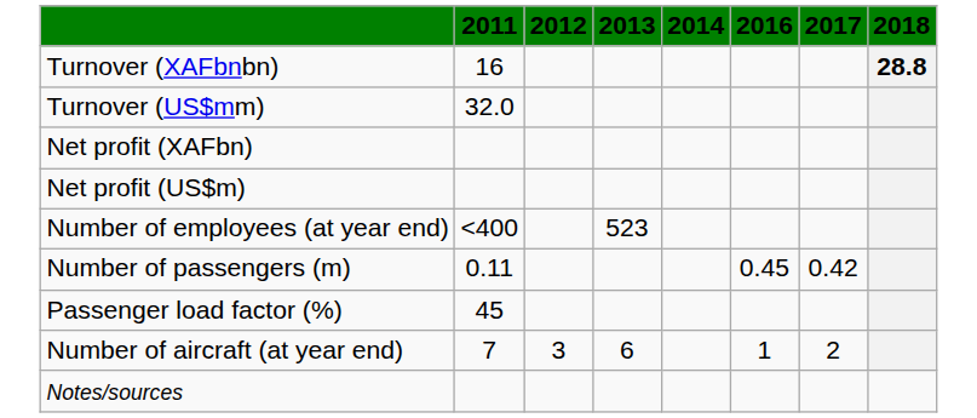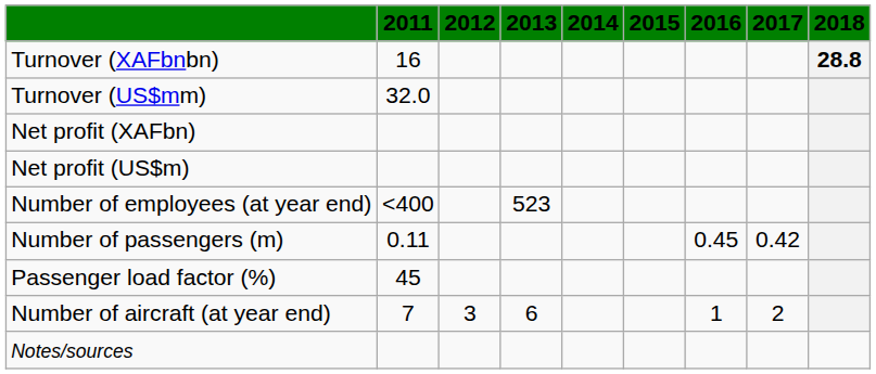 <table class="wikitable" style="margin: 1em auto;">
 <tr style="text-align:center;">
 <th style="background: green;"></th>
 <th style="background: green;"><span>2011</span></th>
 <th style="background: green;"><span>2012</span></th>
 <th style="background: green;"><span>2013</span></th>
 <th style="background: green;"><span>2014</span></th>
+<th style="background: green;"><span>2015</span></th>
 <th style="background: green;"><span>2016</span></th>
 <th style="background: green;"><span>2017</span></th>
 <th style="background: green;"><span>2018</span></th>
 </tr>
 <tr>
 <td>Turnover (<a href='#'>XAFbn</a>bn)</td>
 <td align=center>16</td>
+<td align=center></td>
 <td align=center></td>
 <td align=center></td>
 <td align=center></td>
 <td align=center></td>
 <td align=center></td>
 <th align=center>28.8</th>
 </tr>
 <tr>
 <td>Turnover (<a href='#'>US$m</a>m)</td>
 <td align=center>32.0</td>
 <td align=center></td>
 <td align=center></td>
 <td align=center></td>
 <td align=center></td>
 <td align=center></td>
+<td align=center></td>
 <th align=center></th>
 </tr>
 <tr>
 <td>Net profit (XAFbn)</td>
+<td align=center></td>
 <td align=center></td>
 <td align=center></td>
 <td align=center></td>
 <td align=center></td>
 <td align=center></td>
 <td align=center></td>
 <th align=center></th>
 </tr>
 <tr>
 <td>Net profit (US$m)</td>
 <td align=center></td>
 <td align=center></td>
 <td align=center></td>
 <td align=center></td>
 <td align=center></td>
 <td align=center></td>
+<td align=center></td>
 <th align=center></th>
 </tr>
 <tr>
 <td>Number of employees (at year end)</td>
 <td align=center><400</td>
 <td align=center></td>
 <td align=center>523</td>
 <td align=center></td>
 <td align=center></td>
 <td align=center></td>
+<td align=center></td>
 <th align=center></th>
 </tr>
 <tr>
 <td>Number of passengers (m)</td>
 <td align=center>0.11</td>
+<td align=center></td>
 <td align=center></td>
 <td align=center></td>
 <td align=center></td>
 <td align=center>0.45</td>
 <td align=center>0.42</td>
 <th align=center></th>
 </tr>
 <tr>
 <td>Passenger load factor (%)</td>
 <td align=center>45</td>
 <td align=center></td>
 <td align=center></td>
 <td align=center></td>
 <td align=center></td>
 <td align=center></td>
+<td align=center></td>
 <th align=center></th>
 </tr>
 <tr>
 <td>Number of aircraft (at year end)</td>
 <td align=center>7</td>
 <td align=center>3</td>
 <td align=center>6</td>
+<td align=center></td>
 <td align=center></td>
 <td align=center>1</td>
 <td align=center>2</td>
 <th align=center></th>
 </tr>
 <tr>
 <td><small><em>Notes/sources</em></small></td>
 <td align=center></td>
 <td align=center></td>
 <td align=center></td>
 <td align=center></td>
 <td align=center></td>
 <td align=center></td>
 <td align=center></td>
+<td align=center></td>
 </tr>
 </table>
